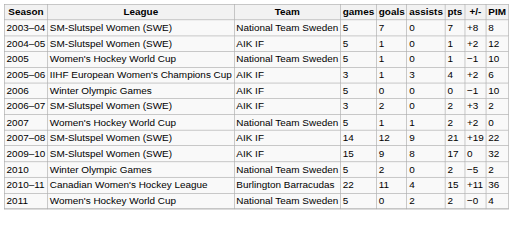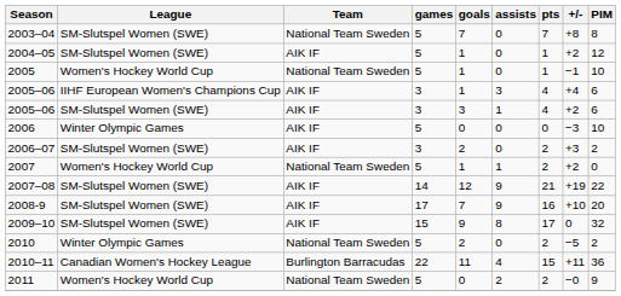 <table class="wikitable">
 <tr>
 <th>Season</th>
 <th>League</th>
 <th>Team</th>
 <th>games</th>
 <th>goals</th>
 <th>assists</th>
 <th>pts</th>
 <th>+/-</th>
 <th>PIM</th>
 </tr>
 <tr>
 <td>2003–04</td>
 <td>SM-Slutspel Women (SWE)</td>
 <td>National Team Sweden</td>
 <td>5</td>
 <td>7</td>
 <td>0</td>
 <td>7</td>
 <td>+8</td>
 <td>8</td>
 </tr>
 <tr>
 <td>2004–05</td>
 <td>SM-Slutspel Women (SWE)</td>
 <td>AIK IF</td>
 <td>5</td>
 <td>1</td>
 <td>0</td>
 <td>1</td>
 <td>+2</td>
 <td>12</td>
 </tr>
 <tr>
 <td>2005</td>
 <td>Women's Hockey World Cup</td>
 <td>National Team Sweden</td>
 <td>5</td>
 <td>1</td>
 <td>0</td>
 <td>1</td>
 <td>−1</td>
 <td>10</td>
 </tr>
 <tr>
 <td>2005–06</td>
 <td>IIHF European Women's Champions Cup</td>
 <td>AIK IF</td>
 <td>3</td>
 <td>1</td>
 <td>3</td>
 <td>4</td>
+<td>+4</td>
+<td>6</td>
+</tr>
+<tr>
+<td>2005–06</td>
+<td>SM-Slutspel Women (SWE)</td>
+<td>AIK IF</td>
+<td>3</td>
+<td>3</td>
+<td>1</td>
+<td>4</td>
 <td>+2</td>
 <td>6</td>
 </tr>
 <tr>
 <td>2006</td>
 <td>Winter Olympic Games</td>
 <td>AIK IF</td>
 <td>5</td>
 <td>0</td>
 <td>0</td>
 <td>0</td>
-<td>−1</td>
+<td>−3</td>
 <td>10</td>
 </tr>
 <tr>
 <td>2006–07</td>
 <td>SM-Slutspel Women (SWE)</td>
 <td>AIK IF</td>
 <td>3</td>
 <td>2</td>
 <td>0</td>
 <td>2</td>
 <td>+3</td>
 <td>2</td>
 </tr>
 <tr>
 <td>2007</td>
 <td>Women's Hockey World Cup</td>
 <td>National Team Sweden</td>
 <td>5</td>
 <td>1</td>
 <td>1</td>
 <td>2</td>
 <td>+2</td>
 <td>0</td>
 </tr>
 <tr>
 <td>2007–08</td>
 <td>SM-Slutspel Women (SWE)</td>
 <td>AIK IF</td>
 <td>14</td>
 <td>12</td>
 <td>9</td>
 <td>21</td>
 <td>+19</td>
 <td>22</td>
+</tr>
+<tr>
+<td>2008-9</td>
+<td>SM-Slutspel Women (SWE)</td>
+<td>AIK IF</td>
+<td>17</td>
+<td>7</td>
+<td>9</td>
+<td>16</td>
+<td>+10</td>
+<td>20</td>
 </tr>
 <tr>
 <td>2009–10</td>
 <td>SM-Slutspel Women (SWE)</td>
 <td>AIK IF</td>
 <td>15</td>
 <td>9</td>
 <td>8</td>
 <td>17</td>
 <td>0</td>
 <td>32</td>
 </tr>
 <tr>
 <td>2010</td>
 <td>Winter Olympic Games</td>
 <td>National Team Sweden</td>
 <td>5</td>
 <td>2</td>
 <td>0</td>
 <td>2</td>
 <td>−5</td>
 <td>2</td>
 </tr>
 <tr>
 <td>2010–11</td>
 <td>Canadian Women's Hockey League</td>
 <td>Burlington Barracudas</td>
 <td>22</td>
 <td>11</td>
 <td>4</td>
 <td>15</td>
 <td>+11</td>
 <td>36</td>
 </tr>
 <tr>
 <td>2011</td>
 <td>Women's Hockey World Cup</td>
 <td>National Team Sweden</td>
 <td>5</td>
 <td>0</td>
 <td>2</td>
 <td>2</td>
 <td>−0</td>
-<td>4</td>
+<td>9</td>
 </tr>
 <tr>
 </tr>
 </table>
